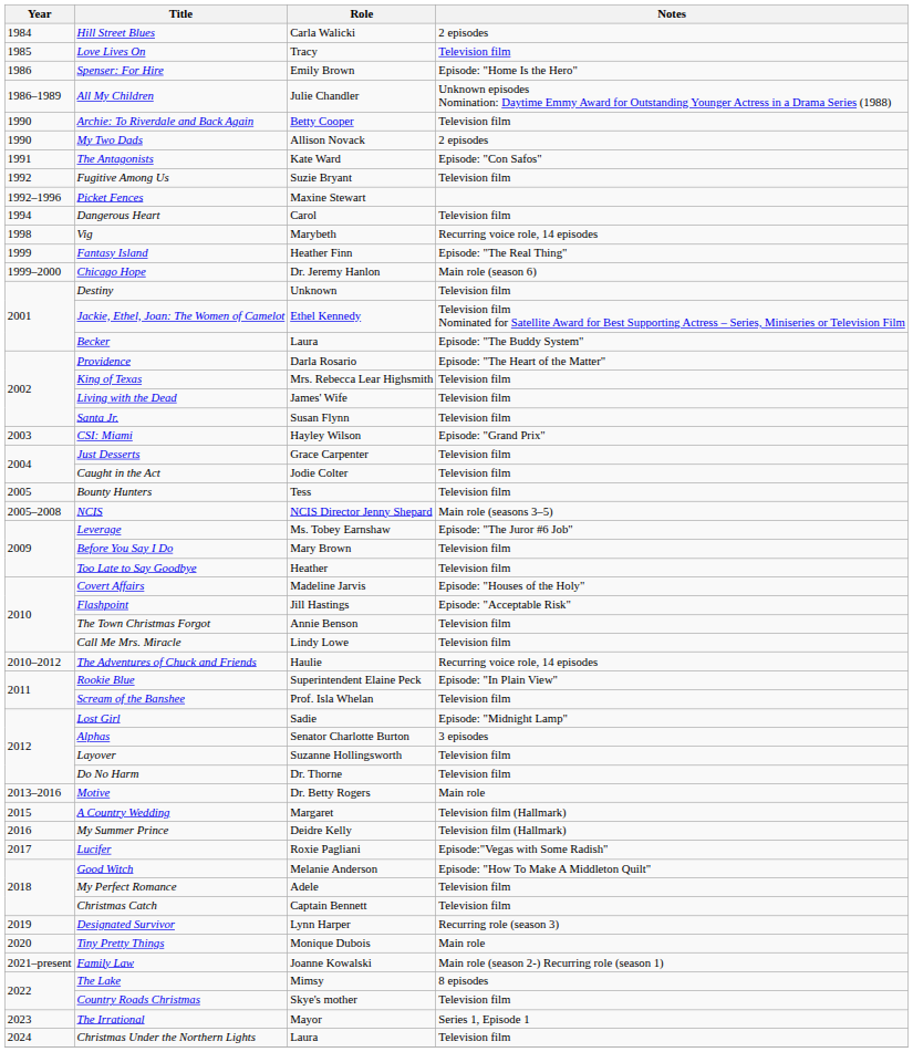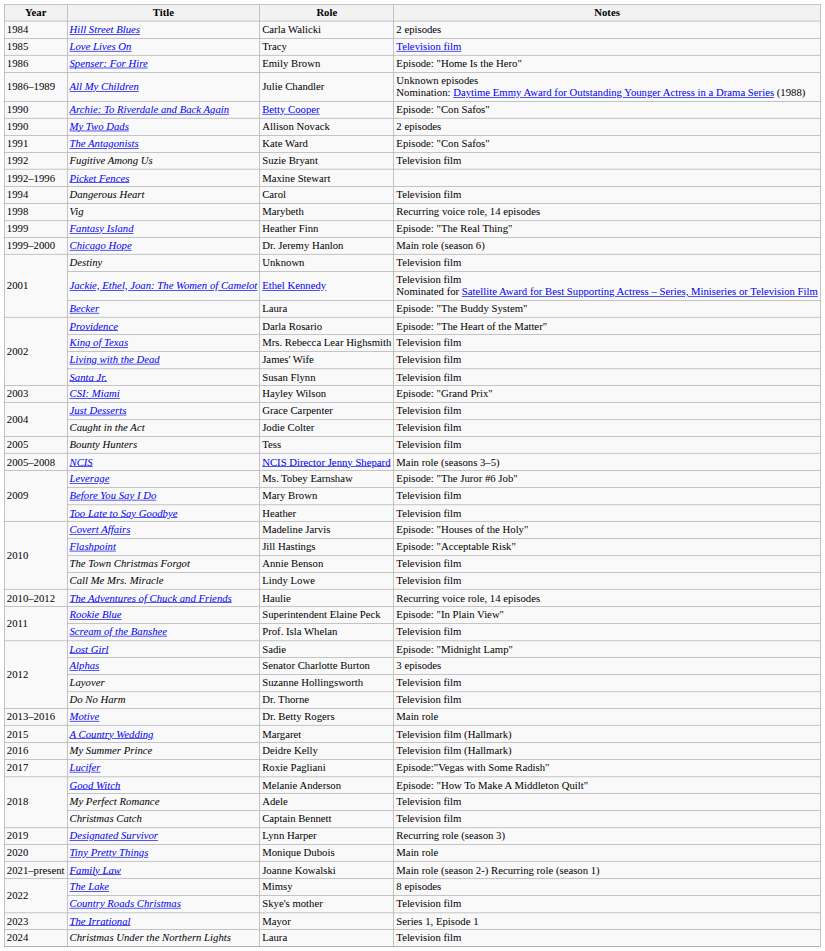 <table class="wikitable sortable">
 <tr>
 <th>Year</th>
 <th>Title</th>
 <th>Role</th>
 <th class="unsortable">Notes</th>
 </tr>
 <tr>
 <td>1984</td>
 <td><em><a href='#'>Hill Street Blues</a></em></td>
 <td>Carla Walicki</td>
 <td>2 episodes</td>
 </tr>
 <tr>
 <td>1985</td>
 <td><em><a href='#'>Love Lives On</a></em></td>
 <td>Tracy</td>
 <td><a href='#'>Television film</a></td>
 </tr>
 <tr>
 <td>1986</td>
 <td><em><a href='#'>Spenser: For Hire</a></em></td>
 <td>Emily Brown</td>
 <td>Episode: "Home Is the Hero"</td>
 </tr>
 <tr>
 <td>1986–1989</td>
 <td><em><a href='#'>All My Children</a></em></td>
 <td>Julie Chandler</td>
 <td>Unknown episodes<br>Nomination: <a href='#'>Daytime Emmy Award for Outstanding Younger Actress in a Drama Series</a> (1988)</td>
 </tr>
 <tr>
 <td>1990</td>
 <td><em><a href='#'>Archie: To Riverdale and Back Again</a></em></td>
 <td><a href='#'>Betty Cooper</a></td>
-<td>Television film</td>
+<td>Episode: "Con Safos"</td>
 </tr>
 <tr>
 <td>1990</td>
 <td><em><a href='#'>My Two Dads</a></em></td>
 <td>Allison Novack</td>
 <td>2 episodes</td>
 </tr>
 <tr>
 <td>1991</td>
 <td data-sort-value="Antagonists, The"><em><a href='#'>The Antagonists</a></em></td>
 <td>Kate Ward</td>
 <td>Episode: "Con Safos"</td>
 </tr>
 <tr>
 <td>1992</td>
 <td><em>Fugitive Among Us</em></td>
 <td>Suzie Bryant</td>
 <td>Television film</td>
 </tr>
 <tr>
 <td>1992–1996</td>
 <td><em><a href='#'>Picket Fences</a></em></td>
 <td>Maxine Stewart</td>
 <td></td>
 </tr>
 <tr>
 <td>1994</td>
 <td><em>Dangerous Heart</em></td>
 <td>Carol</td>
 <td>Television film</td>
 </tr>
 <tr>
 <td>1998</td>
 <td><em>Vig</em></td>
 <td>Marybeth</td>
 <td>Recurring voice role, 14 episodes</td>
 </tr>
 <tr>
 <td>1999</td>
 <td><em><a href='#'>Fantasy Island</a></em></td>
 <td>Heather Finn</td>
 <td>Episode: "The Real Thing"</td>
 </tr>
 <tr>
 <td>1999–2000</td>
 <td><em><a href='#'>Chicago Hope</a></em></td>
 <td>Dr. Jeremy Hanlon</td>
 <td>Main role (season 6)</td>
 </tr>
 <tr>
 <td rowspan="3">2001</td>
 <td><em>Destiny</em></td>
 <td>Unknown</td>
 <td>Television film</td>
 </tr>
 <tr>
 <td><em><a href='#'>Jackie, Ethel, Joan: The Women of Camelot</a></em></td>
 <td><a href='#'>Ethel Kennedy</a></td>
 <td>Television film<br>Nominated for <a href='#'>Satellite Award for Best Supporting Actress – Series, Miniseries or Television Film</a></td>
 </tr>
 <tr>
 <td><em><a href='#'>Becker</a></em></td>
 <td>Laura</td>
 <td>Episode: "The Buddy System"</td>
 </tr>
 <tr>
 <td rowspan="4">2002</td>
 <td><em><a href='#'>Providence</a></em></td>
 <td>Darla Rosario</td>
 <td>Episode: "The Heart of the Matter"</td>
 </tr>
 <tr>
 <td><em><a href='#'>King of Texas</a></em></td>
 <td>Mrs. Rebecca Lear Highsmith</td>
 <td>Television film</td>
 </tr>
 <tr>
 <td><em><a href='#'>Living with the Dead</a></em></td>
 <td>James' Wife</td>
 <td>Television film</td>
 </tr>
 <tr>
 <td><em><a href='#'>Santa Jr.</a></em></td>
 <td>Susan Flynn</td>
 <td>Television film</td>
 </tr>
 <tr>
 <td>2003</td>
 <td><em><a href='#'>CSI: Miami</a></em></td>
 <td>Hayley Wilson</td>
 <td>Episode: "Grand Prix"</td>
 </tr>
 <tr>
 <td rowspan="2">2004</td>
 <td><em><a href='#'>Just Desserts</a></em></td>
 <td>Grace Carpenter</td>
 <td>Television film</td>
 </tr>
 <tr>
 <td><em>Caught in the Act</em></td>
 <td>Jodie Colter</td>
 <td>Television film</td>
 </tr>
 <tr>
 <td>2005</td>
 <td><em>Bounty Hunters</em></td>
 <td>Tess</td>
 <td>Television film</td>
 </tr>
 <tr>
 <td>2005–2008</td>
 <td><em><a href='#'>NCIS</a></em></td>
 <td><a href='#'>NCIS Director Jenny Shepard</a></td>
 <td>Main role (seasons 3–5)</td>
 </tr>
 <tr>
 <td rowspan="3">2009</td>
 <td><em><a href='#'>Leverage</a></em></td>
 <td>Ms. Tobey Earnshaw</td>
 <td>Episode: "The Juror #6 Job"</td>
 </tr>
 <tr>
 <td><em><a href='#'>Before You Say I Do</a></em></td>
 <td>Mary Brown</td>
 <td>Television film</td>
 </tr>
 <tr>
 <td><em><a href='#'>Too Late to Say Goodbye</a></em></td>
 <td>Heather</td>
 <td>Television film</td>
 </tr>
 <tr>
 <td rowspan="4">2010</td>
 <td><em><a href='#'>Covert Affairs</a></em></td>
 <td>Madeline Jarvis</td>
 <td>Episode: "Houses of the Holy"</td>
 </tr>
 <tr>
 <td><em><a href='#'>Flashpoint</a></em></td>
 <td>Jill Hastings</td>
 <td>Episode: "Acceptable Risk"</td>
 </tr>
 <tr>
 <td data-sort-value="Town Christmas Forgot, The"><em>The Town Christmas Forgot</em></td>
 <td>Annie Benson</td>
 <td>Television film</td>
 </tr>
 <tr>
 <td><em>Call Me Mrs. Miracle</em></td>
 <td>Lindy Lowe</td>
 <td>Television film</td>
 </tr>
 <tr>
 <td>2010–2012</td>
 <td data-sort-value="Adventures of Chuck and Friends, The"><em><a href='#'>The Adventures of Chuck and Friends</a></em></td>
 <td>Haulie</td>
 <td>Recurring voice role, 14 episodes</td>
 </tr>
 <tr>
 <td rowspan="2">2011</td>
 <td><em><a href='#'>Rookie Blue</a></em></td>
 <td>Superintendent Elaine Peck</td>
 <td>Episode: "In Plain View"</td>
 </tr>
 <tr>
 <td><em><a href='#'>Scream of the Banshee</a></em></td>
 <td>Prof. Isla Whelan</td>
 <td>Television film</td>
 </tr>
 <tr>
 <td rowspan="4">2012</td>
 <td><em><a href='#'>Lost Girl</a></em></td>
 <td>Sadie</td>
 <td>Episode: "Midnight Lamp"</td>
 </tr>
 <tr>
 <td><em><a href='#'>Alphas</a></em></td>
 <td>Senator Charlotte Burton</td>
 <td>3 episodes</td>
 </tr>
 <tr>
 <td><em>Layover</em></td>
 <td>Suzanne Hollingsworth</td>
 <td>Television film</td>
 </tr>
 <tr>
 <td><em>Do No Harm</em></td>
 <td>Dr. Thorne</td>
 <td>Television film</td>
 </tr>
 <tr>
 <td>2013–2016</td>
 <td><em><a href='#'>Motive</a></em></td>
 <td>Dr. Betty Rogers</td>
 <td>Main role</td>
 </tr>
 <tr>
 <td>2015</td>
 <td data-sort-value="Country Wedding, A"><em><a href='#'>A Country Wedding</a></em></td>
 <td>Margaret</td>
 <td>Television film (Hallmark)</td>
 </tr>
 <tr>
 <td>2016</td>
 <td><em>My Summer Prince</em></td>
 <td>Deidre Kelly</td>
 <td>Television film (Hallmark)</td>
 </tr>
 <tr>
 <td>2017</td>
 <td><em><a href='#'>Lucifer</a></em></td>
 <td>Roxie Pagliani</td>
 <td>Episode:"Vegas with Some Radish"</td>
 </tr>
 <tr>
 <td rowspan="3">2018</td>
 <td><em><a href='#'>Good Witch</a></em></td>
 <td>Melanie Anderson</td>
 <td>Episode: "How To Make A Middleton Quilt"</td>
 </tr>
 <tr>
 <td><em>My Perfect Romance</em></td>
 <td>Adele</td>
 <td>Television film</td>
 </tr>
 <tr>
 <td><em>Christmas Catch</em></td>
 <td>Captain Bennett</td>
 <td>Television film</td>
 </tr>
 <tr>
 <td>2019</td>
 <td><em><a href='#'>Designated Survivor</a></em></td>
 <td>Lynn Harper</td>
 <td>Recurring role (season 3)</td>
 </tr>
 <tr>
 <td>2020</td>
 <td><em><a href='#'>Tiny Pretty Things</a></em></td>
 <td>Monique Dubois</td>
 <td>Main role</td>
 </tr>
 <tr>
 <td>2021–present</td>
 <td><em><a href='#'>Family Law</a></em></td>
 <td>Joanne Kowalski</td>
 <td>Main role (season 2-) Recurring role (season 1)</td>
 </tr>
 <tr>
 <td rowspan="2">2022</td>
 <td data-sort-value="Lake, The"><em><a href='#'>The Lake</a></em></td>
 <td>Mimsy</td>
 <td>8 episodes</td>
 </tr>
 <tr>
 <td><em><a href='#'>Country Roads Christmas</a></em></td>
 <td>Skye's mother</td>
 <td>Television film</td>
 </tr>
 <tr>
 <td>2023</td>
 <td data-sort-value="Irrational, The"><em><a href='#'>The Irrational</a></em></td>
 <td>Mayor</td>
 <td>Series 1, Episode 1</td>
 </tr>
 <tr>
 <td>2024</td>
 <td><em>Christmas Under the Northern Lights</em></td>
 <td>Laura</td>
 <td>Television film</td>
 </tr>
 <tr>
 </tr>
 </table>
